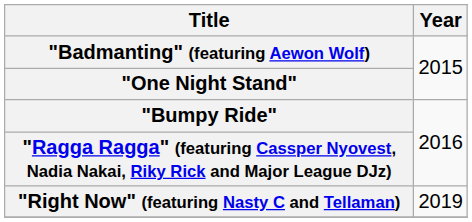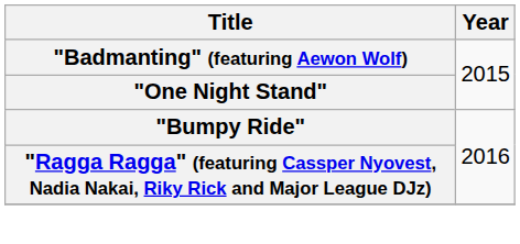 <table class="wikitable plainrowheaders" style="text-align:center;">
 <tr>
 <th scope="col" rowspan="1" style="width:20em;">Title</th>
 <th scope="col" rowspan="1">Year</th>
 </tr>
 <tr>
 <th scope="row">"Badmanting" <small>(featuring <a href='#'>Aewon Wolf</a>)</small></th>
 <td rowspan="2">2015</td>
 </tr>
 <tr>
 <th scope="row">"One Night Stand"</th>
 </tr>
 <tr>
 <th scope="row">"Bumpy Ride"</th>
 <td rowspan="2">2016</td>
 </tr>
 <tr>
 <th scope="row">"<a href='#'>Ragga Ragga</a>" <small>(featuring <a href='#'>Cassper Nyovest</a>, Nadia Nakai, <a href='#'>Riky Rick</a> and Major League DJz)</small></th>
 </tr>
 <tr>
-<th scope="row">"Right Now" <small>(featuring <a href='#'>Nasty C</a> and <a href='#'>Tellaman</a>)</small></th>
-<td>2019</td>
-</tr>
-<tr>
 </tr>
 </table>
